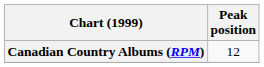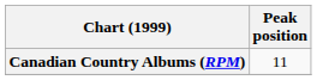 <table class="wikitable sortable plainrowheaders" style="text-align:center">
 <tr>
 <th scope="col">Chart (1999)</th>
 <th scope="col">Peak<br> position</th>
 </tr>
 <tr>
 <th scope="row">Canadian Country Albums (<em><a href='#'>RPM</a></em>)</th>
-<td>12</td>
+<td>11</td>
 </tr>
 <tr>
 </tr>
 <tr>
 </tr>
 <tr>
 </tr>
 </table>
